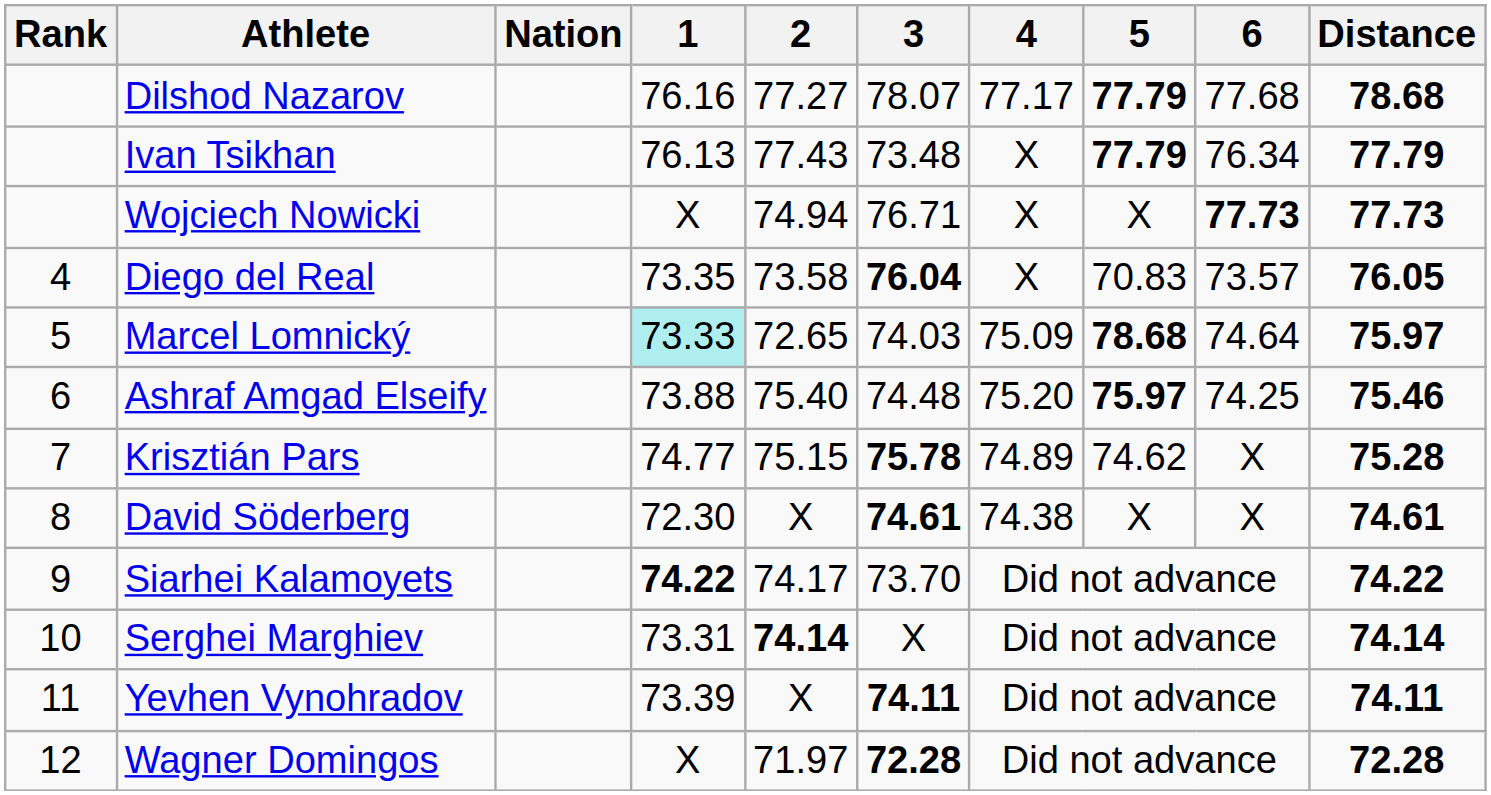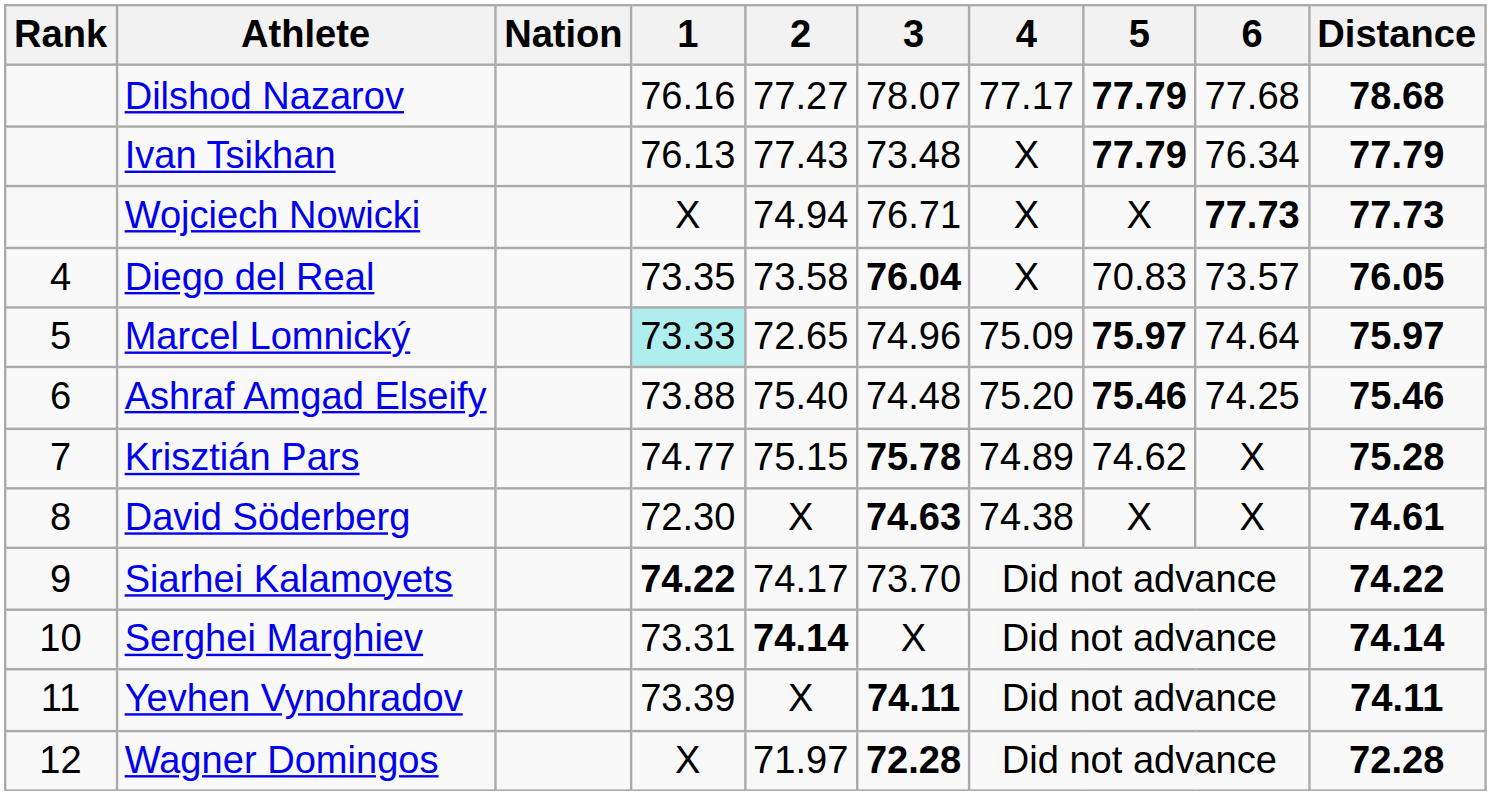 <table class="sortable wikitable" style="text-align:center">
 <tr>
 <th data-sort-type=number>Rank</th>
 <th>Athlete</th>
 <th>Nation</th>
 <th>1</th>
 <th>2</th>
 <th>3</th>
 <th>4</th>
 <th>5</th>
 <th>6</th>
 <th>Distance</th>
 </tr>
 <tr>
 <td></td>
 <td align=left><a href='#'>Dilshod Nazarov</a></td>
 <td align=left></td>
 <td>76.16</td>
 <td>77.27</td>
 <td>78.07</td>
 <td>77.17</td>
 <td><strong>77.79</strong></td>
 <td>77.68</td>
 <td><strong>78.68</strong></td>
 </tr>
 <tr>
 <td></td>
 <td align=left><a href='#'>Ivan Tsikhan</a></td>
 <td align=left></td>
 <td>76.13</td>
 <td>77.43</td>
 <td>73.48</td>
 <td data-sort-value=1.00>X</td>
 <td><strong>77.79</strong></td>
 <td>76.34</td>
 <td><strong>77.79</strong></td>
 </tr>
 <tr>
 <td></td>
 <td align=left><a href='#'>Wojciech Nowicki</a></td>
 <td align=left></td>
 <td data-sort-value=1.00>X</td>
 <td>74.94</td>
 <td>76.71</td>
 <td data-sort-value=1.00>X</td>
 <td data-sort-value=1.00>X</td>
 <td><strong>77.73</strong></td>
 <td><strong>77.73</strong></td>
 </tr>
 <tr>
 <td>4</td>
 <td align=left><a href='#'>Diego del Real</a></td>
 <td align=left></td>
 <td>73.35</td>
 <td>73.58</td>
 <td><strong>76.04</strong></td>
 <td data-sort-value=1.00>X</td>
 <td>70.83</td>
 <td>73.57</td>
 <td><strong>76.05</strong></td>
 </tr>
 <tr>
 <td>5</td>
 <td align=left><a href='#'>Marcel Lomnický</a></td>
 <td align=left></td>
 <td style="background: paleturquoise;">73.33</td>
 <td>72.65</td>
-<td>74.03</td>
+<td>74.96</td>
 <td>75.09</td>
-<td><strong>78.68</strong></td>
+<td><strong>75.97</strong></td>
 <td>74.64</td>
 <td><strong>75.97</strong></td>
 </tr>
 <tr>
 <td>6</td>
 <td align=left><a href='#'>Ashraf Amgad Elseify</a></td>
 <td align=left></td>
 <td>73.88</td>
 <td>75.40</td>
 <td>74.48</td>
 <td>75.20</td>
-<td><strong>75.97</strong></td>
+<td><strong>75.46</strong></td>
 <td>74.25</td>
 <td><strong>75.46</strong></td>
 </tr>
 <tr>
 <td>7</td>
 <td align=left><a href='#'>Krisztián Pars</a></td>
 <td align=left></td>
 <td>74.77</td>
 <td>75.15</td>
 <td><strong>75.78</strong></td>
 <td>74.89</td>
 <td>74.62</td>
 <td data-sort-value=1.00>X</td>
 <td><strong>75.28</strong></td>
 </tr>
 <tr>
 <td>8</td>
 <td align=left><a href='#'>David Söderberg</a></td>
 <td align=left></td>
 <td>72.30</td>
 <td data-sort-value=1.00>X</td>
-<td><strong>74.61</strong></td>
+<td><strong>74.63</strong></td>
 <td>74.38</td>
 <td data-sort-value=1.00>X</td>
 <td data-sort-value=1.00>X</td>
 <td><strong>74.61</strong></td>
 </tr>
 <tr>
 <td>9</td>
 <td align=left><a href='#'>Siarhei Kalamoyets</a></td>
 <td align=left></td>
 <td><strong>74.22</strong></td>
 <td>74.17</td>
 <td>73.70</td>
 <td colspan=3 data-sort-value=0.00>Did not advance</td>
 <td><strong>74.22</strong></td>
 </tr>
 <tr>
 <td>10</td>
 <td align=left><a href='#'>Serghei Marghiev</a></td>
 <td align=left></td>
 <td>73.31</td>
 <td><strong>74.14</strong></td>
 <td data-sort-value=1.00>X</td>
 <td colspan=3 data-sort-value=0.00>Did not advance</td>
 <td><strong>74.14</strong></td>
 </tr>
 <tr>
 <td>11</td>
 <td align=left><a href='#'>Yevhen Vynohradov</a></td>
 <td align=left></td>
 <td>73.39</td>
 <td data-sort-value=1.00>X</td>
 <td><strong>74.11</strong></td>
 <td colspan=3 data-sort-value=0.00>Did not advance</td>
 <td><strong>74.11</strong></td>
 </tr>
 <tr>
 <td>12</td>
 <td align=left><a href='#'>Wagner Domingos</a></td>
 <td align=left></td>
 <td data-sort-value=1.00>X</td>
 <td>71.97</td>
 <td><strong>72.28</strong></td>
 <td colspan=3 data-sort-value=0.00>Did not advance</td>
 <td><strong>72.28</strong></td>
 </tr>
 </table>
